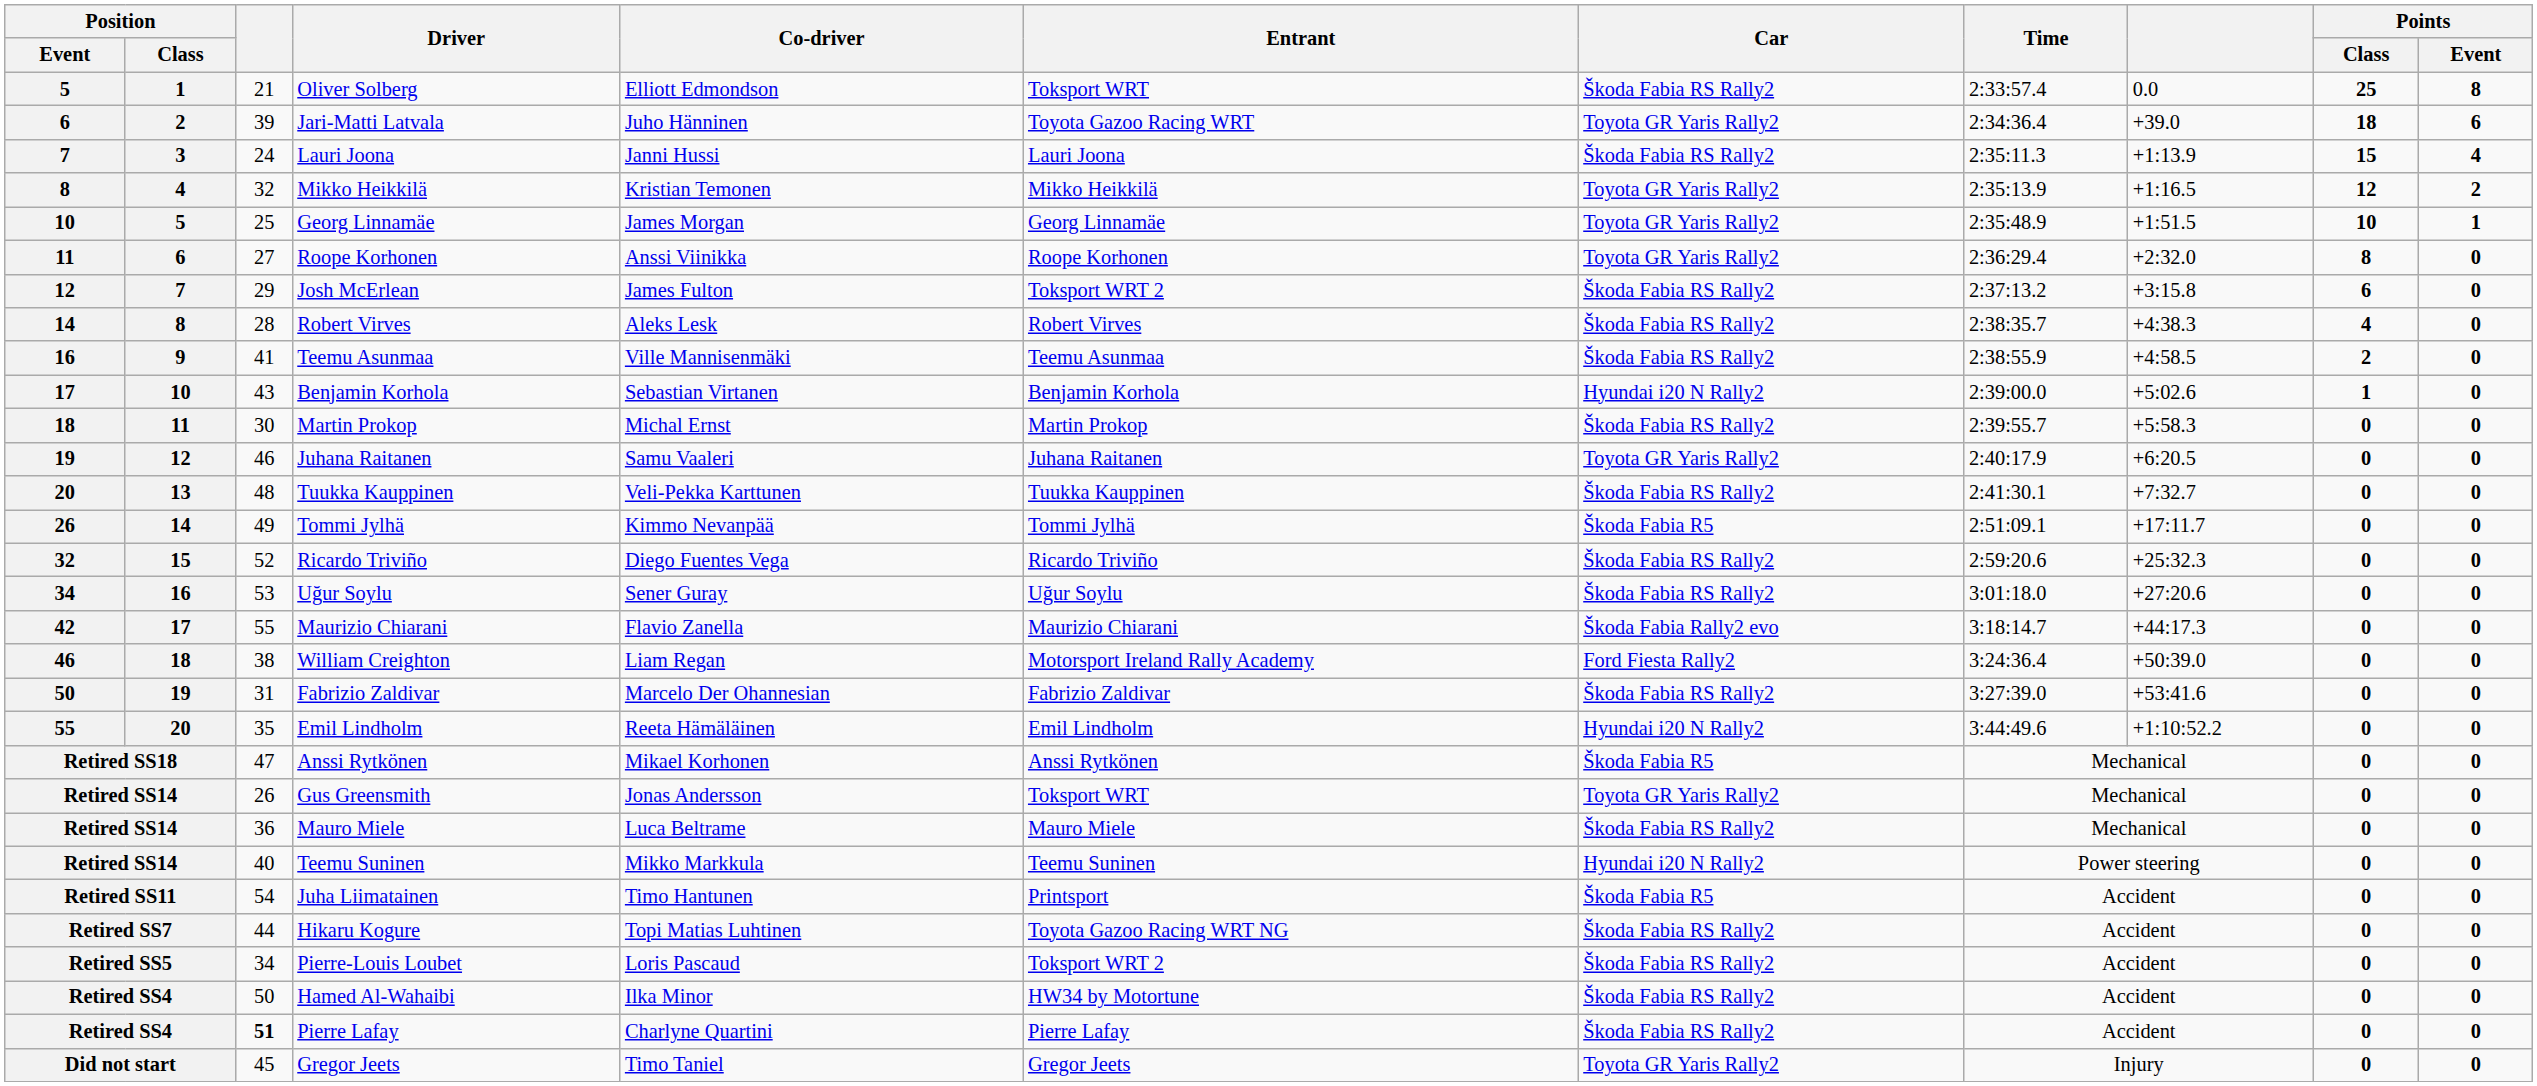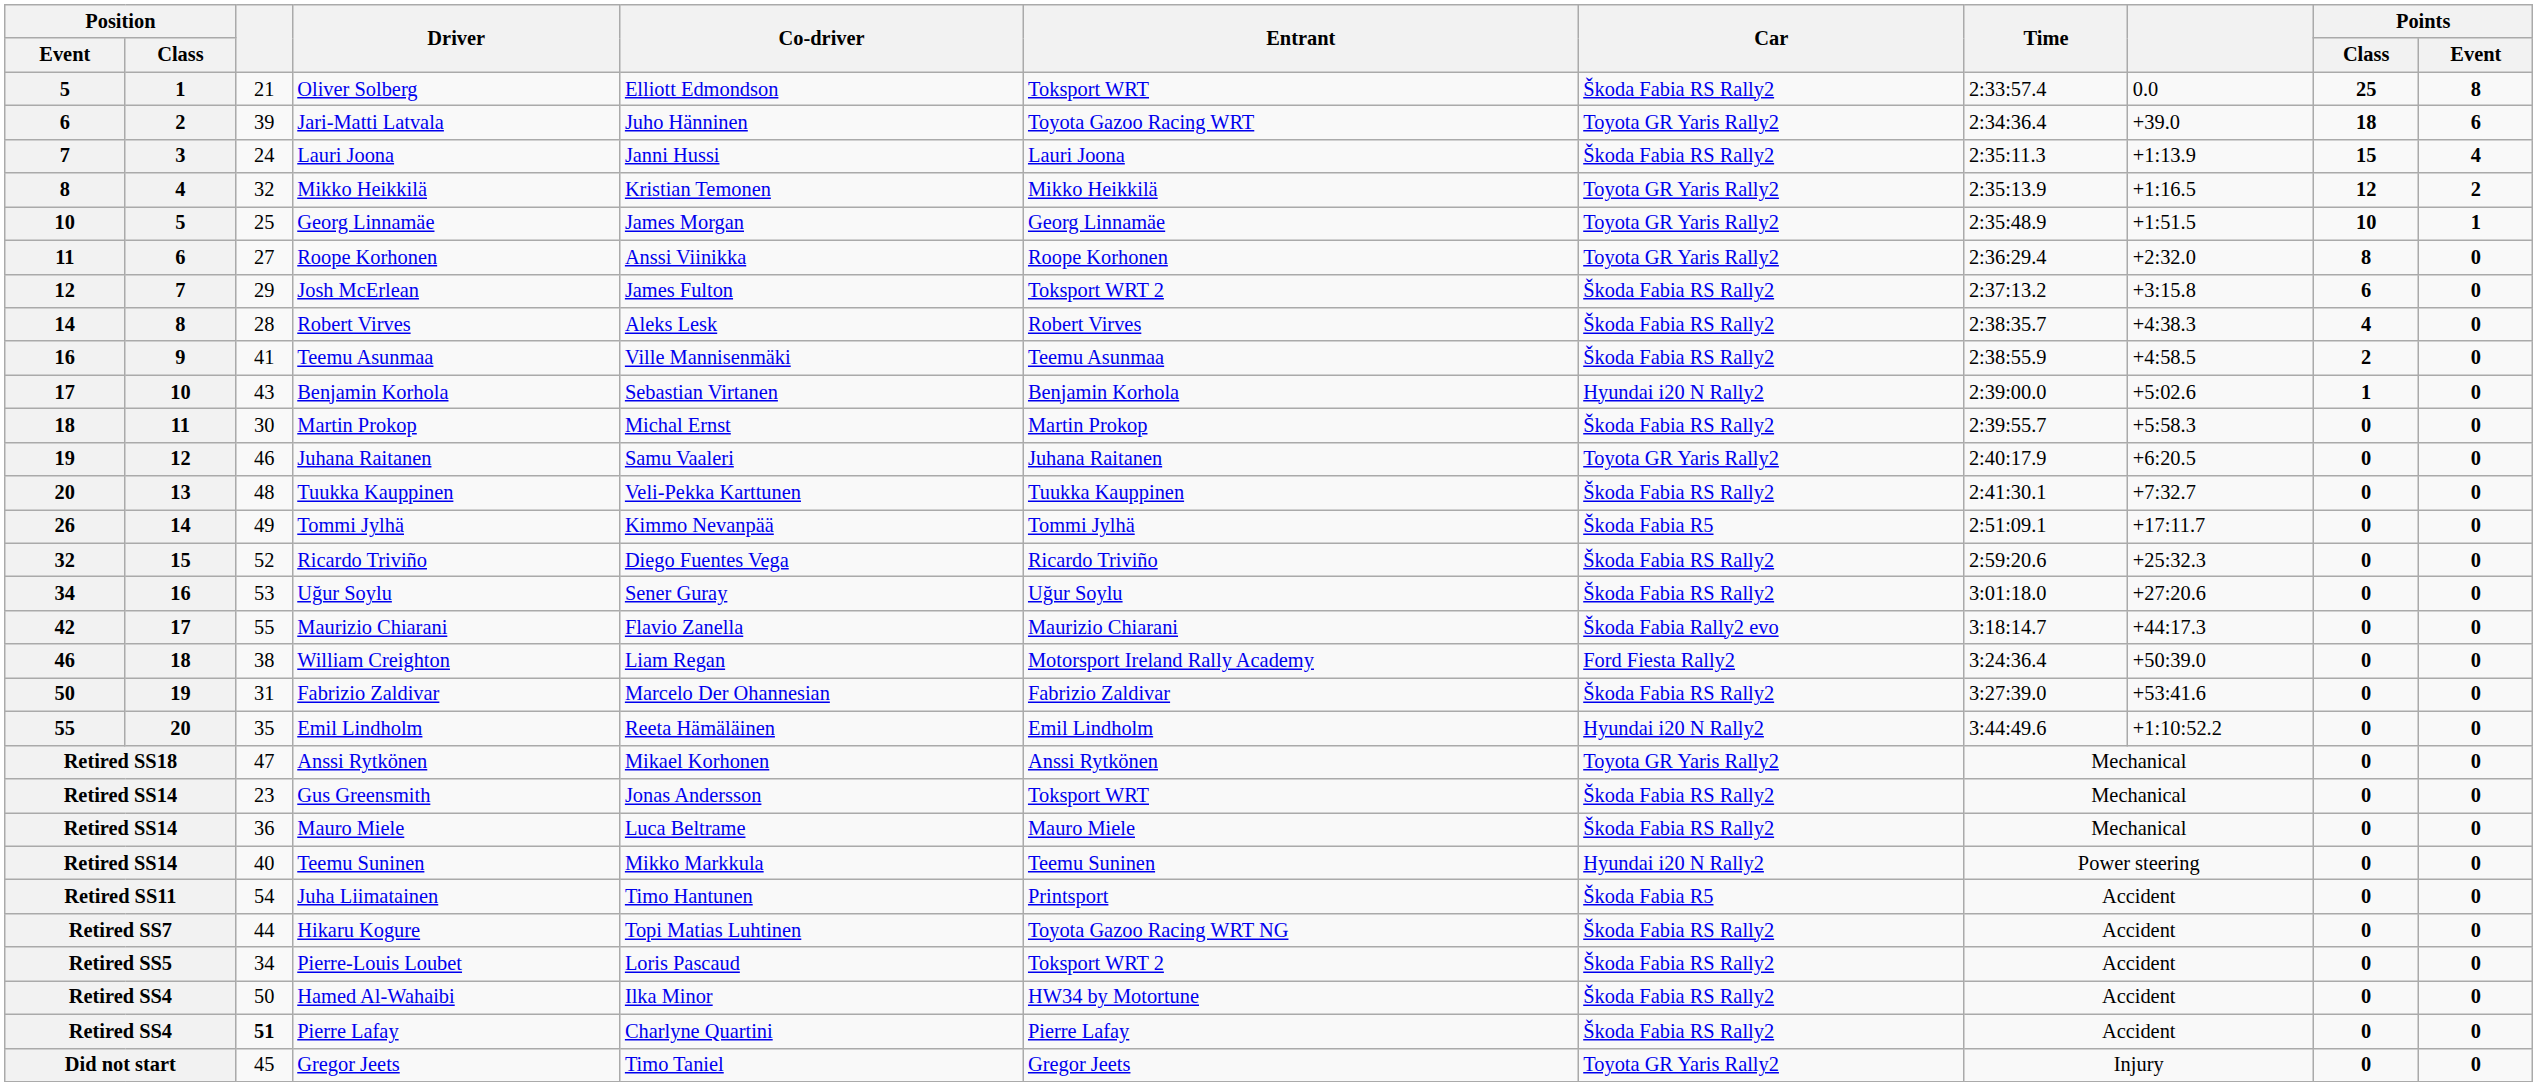 <table class="wikitable" width=85% style="font-size: 85%;">
 <tr>
 <th colspan="2">Position</th>
 <th rowspan="2"></th>
 <th rowspan="2">Driver</th>
 <th rowspan="2">Co-driver</th>
 <th rowspan="2">Entrant</th>
 <th rowspan="2">Car</th>
 <th rowspan="2">Time</th>
 <th rowspan="2"></th>
 <th colspan="3">Points</th>
 </tr>
 <tr>
 <th>Event</th>
 <th>Class</th>
 <th>Class</th>
 <th>Event</th>
 </tr>
 <tr>
 <th>5</th>
 <th>1</th>
 <td align="center">21</td>
 <td><a href='#'>Oliver Solberg</a></td>
 <td><a href='#'>Elliott Edmondson</a></td>
 <td><a href='#'>Toksport WRT</a></td>
 <td><a href='#'>Škoda Fabia RS Rally2</a></td>
 <td>2:33:57.4</td>
 <td>0.0</td>
 <td align="center"><strong>25</strong></td>
 <td align="center"><strong>8</strong></td>
 </tr>
 <tr>
 <th>6</th>
 <th>2</th>
 <td align="center">39</td>
 <td><a href='#'>Jari-Matti Latvala</a></td>
 <td><a href='#'>Juho Hänninen</a></td>
 <td><a href='#'>Toyota Gazoo Racing WRT</a></td>
 <td><a href='#'>Toyota GR Yaris Rally2</a></td>
 <td>2:34:36.4</td>
 <td>+39.0</td>
 <td align="center"><strong>18</strong></td>
 <td align="center"><strong>6</strong></td>
 </tr>
 <tr>
 <th>7</th>
 <th>3</th>
 <td align="center">24</td>
 <td><a href='#'>Lauri Joona</a></td>
 <td><a href='#'>Janni Hussi</a></td>
 <td><a href='#'>Lauri Joona</a></td>
 <td><a href='#'>Škoda Fabia RS Rally2</a></td>
 <td>2:35:11.3</td>
 <td>+1:13.9</td>
 <td align="center"><strong>15</strong></td>
 <td align="center"><strong>4</strong></td>
 </tr>
 <tr>
 <th>8</th>
 <th>4</th>
 <td align="center">32</td>
 <td><a href='#'>Mikko Heikkilä</a></td>
 <td><a href='#'>Kristian Temonen</a></td>
 <td><a href='#'>Mikko Heikkilä</a></td>
 <td><a href='#'>Toyota GR Yaris Rally2</a></td>
 <td>2:35:13.9</td>
 <td>+1:16.5</td>
 <td align="center"><strong>12</strong></td>
 <td align="center"><strong>2</strong></td>
 </tr>
 <tr>
 <th>10</th>
 <th>5</th>
 <td align="center">25</td>
 <td><a href='#'>Georg Linnamäe</a></td>
 <td><a href='#'>James Morgan</a></td>
 <td><a href='#'>Georg Linnamäe</a></td>
 <td><a href='#'>Toyota GR Yaris Rally2</a></td>
 <td>2:35:48.9</td>
 <td>+1:51.5</td>
 <td align="center"><strong>10</strong></td>
 <td align="center"><strong>1</strong></td>
 </tr>
 <tr>
 <th>11</th>
 <th>6</th>
 <td align="center">27</td>
 <td><a href='#'>Roope Korhonen</a></td>
 <td><a href='#'>Anssi Viinikka</a></td>
 <td><a href='#'>Roope Korhonen</a></td>
 <td><a href='#'>Toyota GR Yaris Rally2</a></td>
 <td>2:36:29.4</td>
 <td>+2:32.0</td>
 <td align="center"><strong>8</strong></td>
 <td align="center"><strong>0</strong></td>
 </tr>
 <tr>
 <th>12</th>
 <th>7</th>
 <td align="center">29</td>
 <td><a href='#'>Josh McErlean</a></td>
 <td><a href='#'>James Fulton</a></td>
 <td><a href='#'>Toksport WRT 2</a></td>
 <td><a href='#'>Škoda Fabia RS Rally2</a></td>
 <td>2:37:13.2</td>
 <td>+3:15.8</td>
 <td align="center"><strong>6</strong></td>
 <td align="center"><strong>0</strong></td>
 </tr>
 <tr>
 <th>14</th>
 <th>8</th>
 <td align="center">28</td>
 <td><a href='#'>Robert Virves</a></td>
 <td><a href='#'>Aleks Lesk</a></td>
 <td><a href='#'>Robert Virves</a></td>
 <td><a href='#'>Škoda Fabia RS Rally2</a></td>
 <td>2:38:35.7</td>
 <td>+4:38.3</td>
 <td align="center"><strong>4</strong></td>
 <td align="center"><strong>0</strong></td>
 </tr>
 <tr>
 <th>16</th>
 <th>9</th>
 <td align="center">41</td>
 <td><a href='#'>Teemu Asunmaa</a></td>
 <td><a href='#'>Ville Mannisenmäki</a></td>
 <td><a href='#'>Teemu Asunmaa</a></td>
 <td><a href='#'>Škoda Fabia RS Rally2</a></td>
 <td>2:38:55.9</td>
 <td>+4:58.5</td>
 <td align="center"><strong>2</strong></td>
 <td align="center"><strong>0</strong></td>
 </tr>
 <tr>
 <th>17</th>
 <th>10</th>
 <td align="center">43</td>
 <td><a href='#'>Benjamin Korhola</a></td>
 <td><a href='#'>Sebastian Virtanen</a></td>
 <td><a href='#'>Benjamin Korhola</a></td>
 <td><a href='#'>Hyundai i20 N Rally2</a></td>
 <td>2:39:00.0</td>
 <td>+5:02.6</td>
 <td align="center"><strong>1</strong></td>
 <td align="center"><strong>0</strong></td>
 </tr>
 <tr>
 <th>18</th>
 <th>11</th>
 <td align="center">30</td>
 <td><a href='#'>Martin Prokop</a></td>
 <td><a href='#'>Michal Ernst</a></td>
 <td><a href='#'>Martin Prokop</a></td>
 <td><a href='#'>Škoda Fabia RS Rally2</a></td>
 <td>2:39:55.7</td>
 <td>+5:58.3</td>
 <td align="center"><strong>0</strong></td>
 <td align="center"><strong>0</strong></td>
 </tr>
 <tr>
 <th>19</th>
 <th>12</th>
 <td align="center">46</td>
 <td><a href='#'>Juhana Raitanen</a></td>
 <td><a href='#'>Samu Vaaleri</a></td>
 <td><a href='#'>Juhana Raitanen</a></td>
 <td><a href='#'>Toyota GR Yaris Rally2</a></td>
 <td>2:40:17.9</td>
 <td>+6:20.5</td>
 <td align="center"><strong>0</strong></td>
 <td align="center"><strong>0</strong></td>
 </tr>
 <tr>
 <th>20</th>
 <th>13</th>
 <td align="center">48</td>
 <td><a href='#'>Tuukka Kauppinen</a></td>
 <td><a href='#'>Veli-Pekka Karttunen</a></td>
 <td><a href='#'>Tuukka Kauppinen</a></td>
 <td><a href='#'>Škoda Fabia RS Rally2</a></td>
 <td>2:41:30.1</td>
 <td>+7:32.7</td>
 <td align="center"><strong>0</strong></td>
 <td align="center"><strong>0</strong></td>
 </tr>
 <tr>
 <th>26</th>
 <th>14</th>
 <td align="center">49</td>
 <td><a href='#'>Tommi Jylhä</a></td>
 <td><a href='#'>Kimmo Nevanpää</a></td>
 <td><a href='#'>Tommi Jylhä</a></td>
 <td><a href='#'>Škoda Fabia R5</a></td>
 <td>2:51:09.1</td>
 <td>+17:11.7</td>
 <td align="center"><strong>0</strong></td>
 <td align="center"><strong>0</strong></td>
 </tr>
 <tr>
 <th>32</th>
 <th>15</th>
 <td align="center">52</td>
 <td><a href='#'>Ricardo Triviño</a></td>
 <td><a href='#'>Diego Fuentes Vega</a></td>
 <td><a href='#'>Ricardo Triviño</a></td>
 <td><a href='#'>Škoda Fabia RS Rally2</a></td>
 <td>2:59:20.6</td>
 <td>+25:32.3</td>
 <td align="center"><strong>0</strong></td>
 <td align="center"><strong>0</strong></td>
 </tr>
 <tr>
 <th>34</th>
 <th>16</th>
 <td align="center">53</td>
 <td><a href='#'>Uğur Soylu</a></td>
 <td><a href='#'>Sener Guray</a></td>
 <td><a href='#'>Uğur Soylu</a></td>
 <td><a href='#'>Škoda Fabia RS Rally2</a></td>
 <td>3:01:18.0</td>
 <td>+27:20.6</td>
 <td align="center"><strong>0</strong></td>
 <td align="center"><strong>0</strong></td>
 </tr>
 <tr>
 <th>42</th>
 <th>17</th>
 <td align="center">55</td>
 <td><a href='#'>Maurizio Chiarani</a></td>
 <td><a href='#'>Flavio Zanella</a></td>
 <td><a href='#'>Maurizio Chiarani</a></td>
 <td><a href='#'>Škoda Fabia Rally2 evo</a></td>
 <td>3:18:14.7</td>
 <td>+44:17.3</td>
 <td align="center"><strong>0</strong></td>
 <td align="center"><strong>0</strong></td>
 </tr>
 <tr>
 <th>46</th>
 <th>18</th>
 <td align="center">38</td>
 <td><a href='#'>William Creighton</a></td>
 <td><a href='#'>Liam Regan</a></td>
 <td><a href='#'>Motorsport Ireland Rally Academy</a></td>
 <td><a href='#'>Ford Fiesta Rally2</a></td>
 <td>3:24:36.4</td>
 <td>+50:39.0</td>
 <td align="center"><strong>0</strong></td>
 <td align="center"><strong>0</strong></td>
 </tr>
 <tr>
 <th>50</th>
 <th>19</th>
 <td align="center">31</td>
 <td><a href='#'>Fabrizio Zaldivar</a></td>
 <td><a href='#'>Marcelo Der Ohannesian</a></td>
 <td><a href='#'>Fabrizio Zaldivar</a></td>
 <td><a href='#'>Škoda Fabia RS Rally2</a></td>
 <td>3:27:39.0</td>
 <td>+53:41.6</td>
 <td align="center"><strong>0</strong></td>
 <td align="center"><strong>0</strong></td>
 </tr>
 <tr>
 <th>55</th>
 <th>20</th>
 <td align="center">35</td>
 <td><a href='#'>Emil Lindholm</a></td>
 <td><a href='#'>Reeta Hämäläinen</a></td>
 <td><a href='#'>Emil Lindholm</a></td>
 <td><a href='#'>Hyundai i20 N Rally2</a></td>
 <td>3:44:49.6</td>
 <td>+1:10:52.2</td>
 <td align="center"><strong>0</strong></td>
 <td align="center"><strong>0</strong></td>
 </tr>
 <tr>
 <th colspan="2">Retired SS18</th>
 <td align="center">47</td>
 <td><a href='#'>Anssi Rytkönen</a></td>
 <td><a href='#'>Mikael Korhonen</a></td>
 <td><a href='#'>Anssi Rytkönen</a></td>
-<td><a href='#'>Škoda Fabia R5</a></td>
+<td><a href='#'>Toyota GR Yaris Rally2</a></td>
 <td align="center" colspan="2">Mechanical</td>
 <td align="center"><strong>0</strong></td>
 <td align="center"><strong>0</strong></td>
 </tr>
 <tr>
 <th colspan="2">Retired SS14</th>
-<td align="center">26</td>
+<td align="center">23</td>
 <td><a href='#'>Gus Greensmith</a></td>
 <td><a href='#'>Jonas Andersson</a></td>
 <td><a href='#'>Toksport WRT</a></td>
-<td><a href='#'>Toyota GR Yaris Rally2</a></td>
+<td><a href='#'>Škoda Fabia RS Rally2</a></td>
 <td align="center" colspan="2">Mechanical</td>
 <td align="center"><strong>0</strong></td>
 <td align="center"><strong>0</strong></td>
 </tr>
 <tr>
 <th colspan="2">Retired SS14</th>
 <td align="center">36</td>
 <td><a href='#'>Mauro Miele</a></td>
 <td><a href='#'>Luca Beltrame</a></td>
 <td><a href='#'>Mauro Miele</a></td>
 <td><a href='#'>Škoda Fabia RS Rally2</a></td>
 <td align="center" colspan="2">Mechanical</td>
 <td align="center"><strong>0</strong></td>
 <td align="center"><strong>0</strong></td>
 </tr>
 <tr>
 <th colspan="2">Retired SS14</th>
 <td align="center">40</td>
 <td><a href='#'>Teemu Suninen</a></td>
 <td><a href='#'>Mikko Markkula</a></td>
 <td><a href='#'>Teemu Suninen</a></td>
 <td><a href='#'>Hyundai i20 N Rally2</a></td>
 <td align="center" colspan="2">Power steering</td>
 <td align="center"><strong>0</strong></td>
 <td align="center"><strong>0</strong></td>
 </tr>
 <tr>
 <th colspan="2">Retired SS11</th>
 <td align="center">54</td>
 <td><a href='#'>Juha Liimatainen</a></td>
 <td><a href='#'>Timo Hantunen</a></td>
 <td><a href='#'>Printsport</a></td>
 <td><a href='#'>Škoda Fabia R5</a></td>
 <td align="center" colspan="2">Accident</td>
 <td align="center"><strong>0</strong></td>
 <td align="center"><strong>0</strong></td>
 </tr>
 <tr>
 <th colspan="2">Retired SS7</th>
 <td align="center">44</td>
 <td><a href='#'>Hikaru Kogure</a></td>
 <td><a href='#'>Topi Matias Luhtinen</a></td>
 <td><a href='#'>Toyota Gazoo Racing WRT NG</a></td>
 <td><a href='#'>Škoda Fabia RS Rally2</a></td>
 <td align="center" colspan="2">Accident</td>
 <td align="center"><strong>0</strong></td>
 <td align="center"><strong>0</strong></td>
 </tr>
 <tr>
 <th colspan="2">Retired SS5</th>
 <td align="center">34</td>
 <td><a href='#'>Pierre-Louis Loubet</a></td>
 <td><a href='#'>Loris Pascaud</a></td>
 <td><a href='#'>Toksport WRT 2</a></td>
 <td><a href='#'>Škoda Fabia RS Rally2</a></td>
 <td align="center" colspan="2">Accident</td>
 <td align="center"><strong>0</strong></td>
 <td align="center"><strong>0</strong></td>
 </tr>
 <tr>
 <th colspan="2">Retired SS4</th>
 <td align="center">50</td>
 <td><a href='#'>Hamed Al-Wahaibi</a></td>
 <td><a href='#'>Ilka Minor</a></td>
 <td><a href='#'>HW34 by Motortune</a></td>
 <td><a href='#'>Škoda Fabia RS Rally2</a></td>
 <td align="center" colspan="2">Accident</td>
 <td align="center"><strong>0</strong></td>
 <td align="center"><strong>0</strong></td>
 </tr>
 <tr>
 <th colspan="2">Retired SS4</th>
 <td align="center"><strong>51</strong></td>
 <td><a href='#'>Pierre Lafay</a></td>
 <td><a href='#'>Charlyne Quartini</a></td>
 <td><a href='#'>Pierre Lafay</a></td>
 <td><a href='#'>Škoda Fabia RS Rally2</a></td>
 <td align="center" colspan="2">Accident</td>
 <td align="center"><strong>0</strong></td>
 <td align="center"><strong>0</strong></td>
 </tr>
 <tr>
 <th colspan="2">Did not start</th>
 <td align="center">45</td>
 <td><a href='#'>Gregor Jeets</a></td>
 <td><a href='#'>Timo Taniel</a></td>
 <td><a href='#'>Gregor Jeets</a></td>
 <td><a href='#'>Toyota GR Yaris Rally2</a></td>
 <td align="center" colspan="2">Injury</td>
 <td align="center"><strong>0</strong></td>
 <td align="center"><strong>0</strong></td>
 </tr>
 <tr>
 </tr>
 </table>
